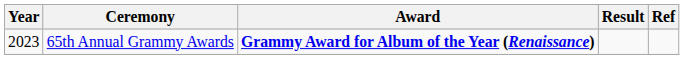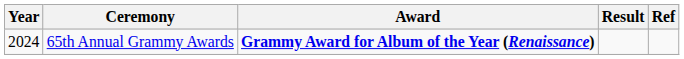 <table class="wikitable">
 <tr style="background:#ccc; text-align:center;">
 <th scope="col">Year</th>
 <th scope="col">Ceremony</th>
 <th scope="col">Award</th>
 <th scope="col">Result</th>
 <th>Ref</th>
 </tr>
 <tr>
-<td>2023</td>
+<td>2024</td>
 <td><a href='#'>65th Annual Grammy Awards</a></td>
 <td><strong><a href='#'>Grammy Award for Album of the Year</a> (<em><a href='#'>Renaissance</a></em>)</strong></td>
 <td></td>
 <td style="text-align:center;"></td>
 </tr>
 <tr>
 </tr>
 </table>
